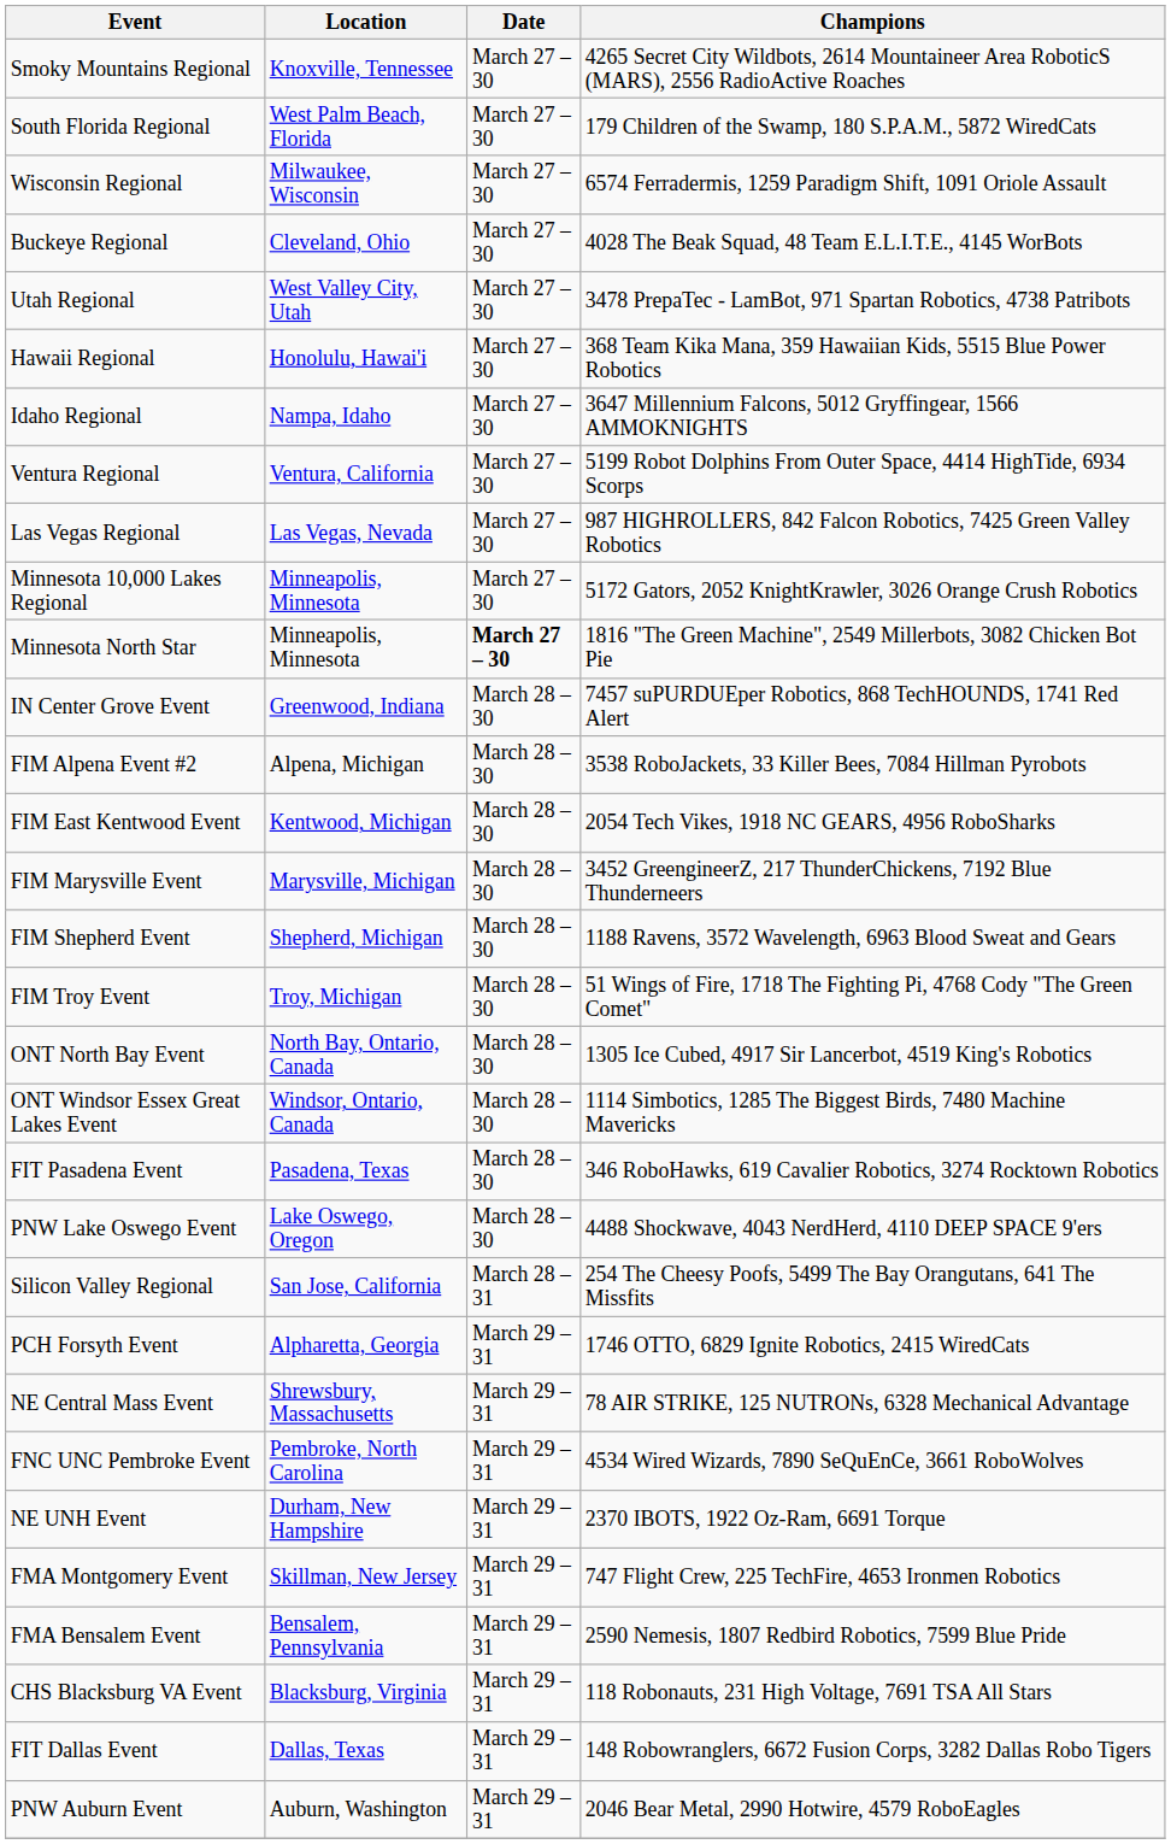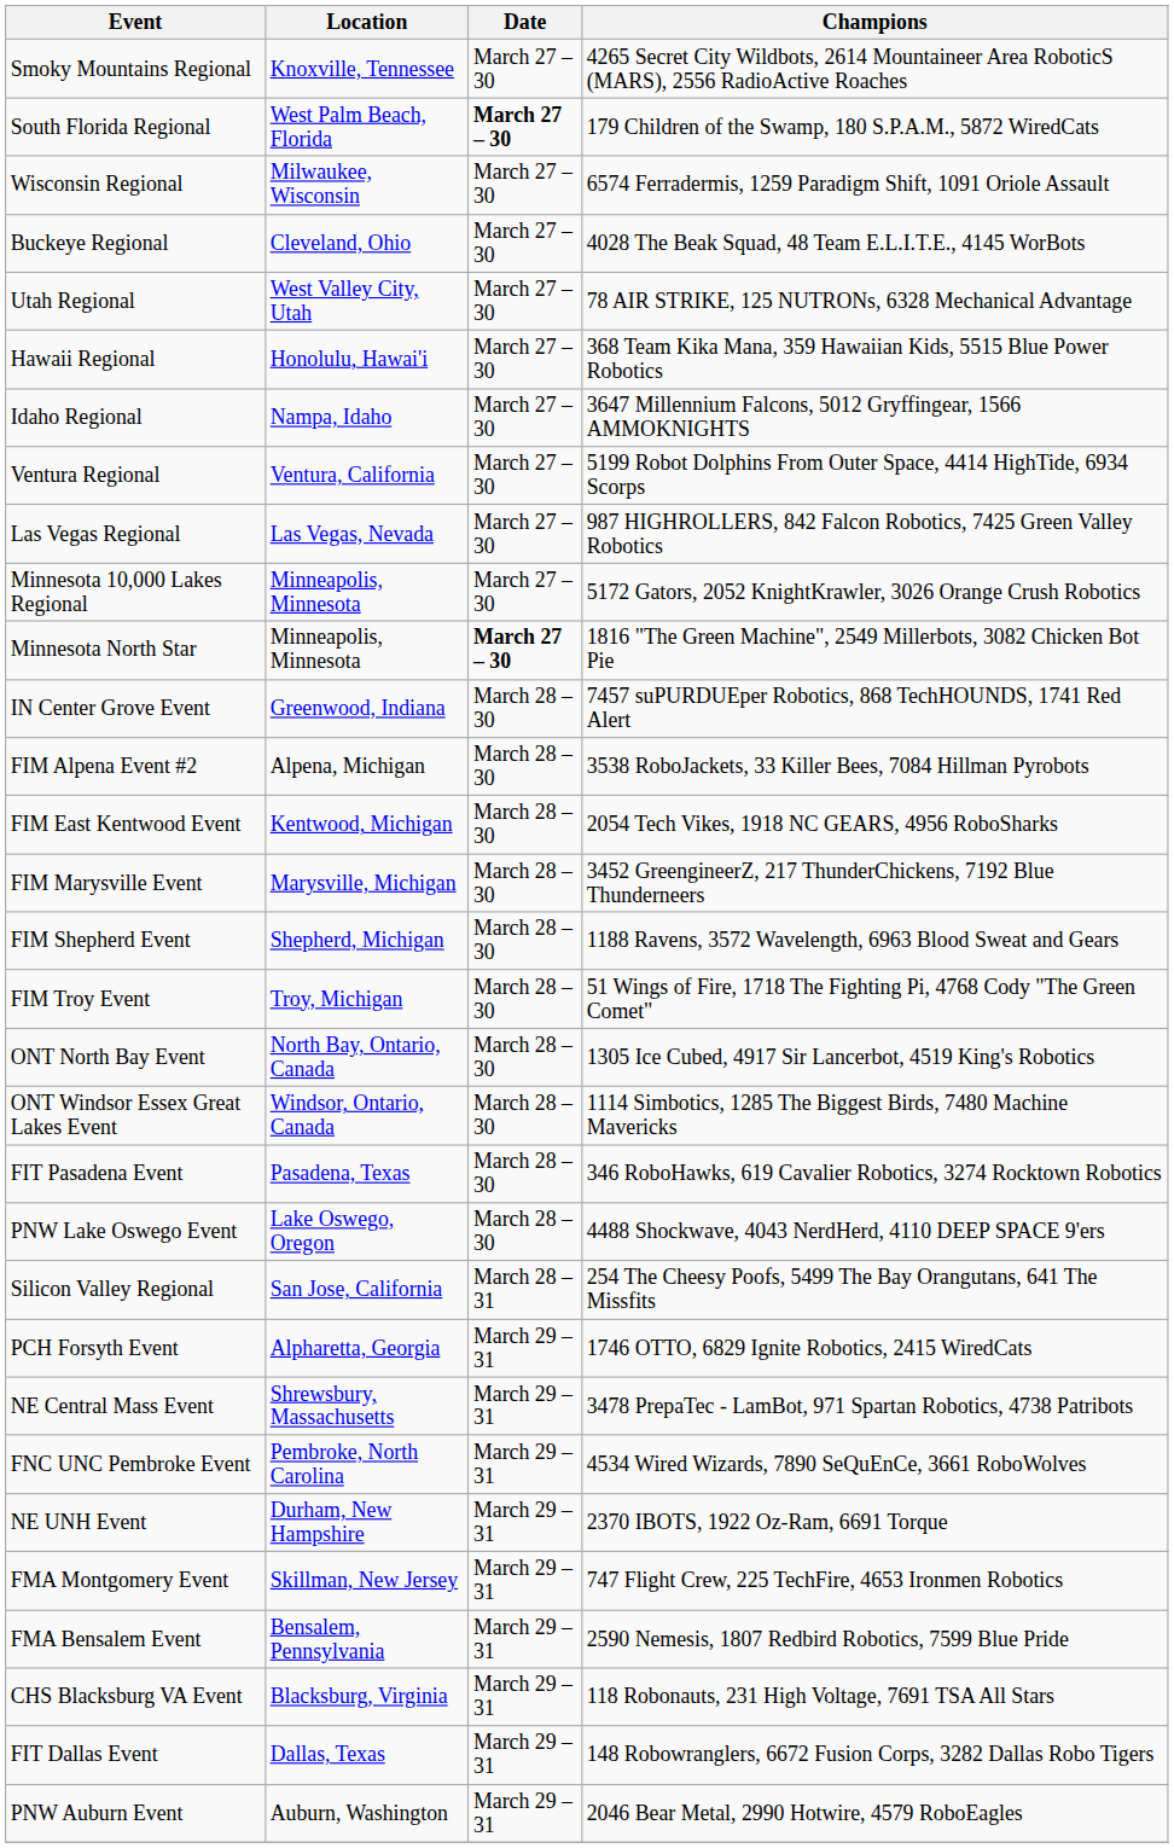 <table class="wikitable">
 <tr>
 <th>Event</th>
 <th>Location</th>
 <th>Date</th>
 <th>Champions</th>
 </tr>
 <tr>
 <td>Smoky Mountains Regional</td>
 <td><a href='#'>Knoxville, Tennessee</a></td>
 <td>March 27 – 30</td>
 <td>4265 Secret City Wildbots, 2614 Mountaineer Area RoboticS (MARS), 2556 RadioActive Roaches</td>
 </tr>
 <tr>
 <td>South Florida Regional</td>
 <td><a href='#'>West Palm Beach, Florida</a></td>
-<td>March 27 – 30</td>
+<td><strong>March 27 – 30</strong></td>
 <td>179 Children of the Swamp, 180 S.P.A.M., 5872 WiredCats</td>
 </tr>
 <tr>
 <td>Wisconsin Regional</td>
 <td><a href='#'>Milwaukee, Wisconsin</a></td>
 <td>March 27 – 30</td>
 <td>6574 Ferradermis, 1259 Paradigm Shift, 1091 Oriole Assault</td>
 </tr>
 <tr>
 <td>Buckeye Regional</td>
 <td><a href='#'>Cleveland, Ohio</a></td>
 <td>March 27 – 30</td>
 <td>4028 The Beak Squad, 48 Team E.L.I.T.E., 4145 WorBots</td>
 </tr>
 <tr>
 <td>Utah Regional</td>
 <td><a href='#'>West Valley City, Utah</a></td>
 <td>March 27 – 30</td>
-<td>3478 PrepaTec - LamBot, 971 Spartan Robotics, 4738 Patribots</td>
+<td>78 AIR STRIKE, 125 NUTRONs, 6328 Mechanical Advantage</td>
 </tr>
 <tr>
 <td>Hawaii Regional</td>
 <td><a href='#'>Honolulu, Hawai'i</a></td>
 <td>March 27 – 30</td>
 <td>368 Team Kika Mana, 359 Hawaiian Kids, 5515 Blue Power Robotics</td>
 </tr>
 <tr>
 <td>Idaho Regional</td>
 <td><a href='#'>Nampa, Idaho</a></td>
 <td>March 27 – 30</td>
 <td>3647 Millennium Falcons, 5012 Gryffingear, 1566 AMMOKNIGHTS</td>
 </tr>
 <tr>
 <td>Ventura Regional</td>
 <td><a href='#'>Ventura, California</a></td>
 <td>March 27 – 30</td>
 <td>5199 Robot Dolphins From Outer Space, 4414 HighTide, 6934 Scorps</td>
 </tr>
 <tr>
 <td>Las Vegas Regional</td>
 <td><a href='#'>Las Vegas, Nevada</a></td>
 <td>March 27 – 30</td>
 <td>987 HIGHROLLERS, 842 Falcon Robotics, 7425 Green Valley Robotics</td>
 </tr>
 <tr>
 <td>Minnesota 10,000 Lakes Regional</td>
 <td><a href='#'>Minneapolis, Minnesota</a></td>
 <td>March 27 – 30</td>
 <td>5172 Gators, 2052 KnightKrawler, 3026 Orange Crush Robotics</td>
 </tr>
 <tr>
 <td>Minnesota North Star</td>
 <td>Minneapolis, Minnesota</td>
 <td><strong>March 27 – 30</strong></td>
 <td>1816 "The Green Machine", 2549 Millerbots, 3082 Chicken Bot Pie</td>
 </tr>
 <tr>
 <td>IN Center Grove Event</td>
 <td><a href='#'>Greenwood, Indiana</a></td>
 <td>March 28 – 30</td>
 <td>7457 suPURDUEper Robotics, 868 TechHOUNDS, 1741 Red Alert</td>
 </tr>
 <tr>
 <td>FIM Alpena Event #2</td>
 <td>Alpena, Michigan</td>
 <td>March 28 – 30</td>
 <td>3538 RoboJackets, 33 Killer Bees, 7084 Hillman Pyrobots</td>
 </tr>
 <tr>
 <td>FIM East Kentwood Event</td>
 <td><a href='#'>Kentwood, Michigan</a></td>
 <td>March 28 – 30</td>
 <td>2054 Tech Vikes, 1918 NC GEARS, 4956 RoboSharks</td>
 </tr>
 <tr>
 <td>FIM Marysville Event</td>
 <td><a href='#'>Marysville, Michigan</a></td>
 <td>March 28 – 30</td>
 <td>3452 GreengineerZ, 217 ThunderChickens, 7192 Blue Thunderneers</td>
 </tr>
 <tr>
 <td>FIM Shepherd Event</td>
 <td><a href='#'>Shepherd, Michigan</a></td>
 <td>March 28 – 30</td>
 <td>1188 Ravens, 3572 Wavelength, 6963 Blood Sweat and Gears</td>
 </tr>
 <tr>
 <td>FIM Troy Event</td>
 <td><a href='#'>Troy, Michigan</a></td>
 <td>March 28 – 30</td>
 <td>51 Wings of Fire, 1718 The Fighting Pi, 4768 Cody "The Green Comet"</td>
 </tr>
 <tr>
 <td>ONT North Bay Event</td>
 <td><a href='#'>North Bay, Ontario, Canada</a></td>
 <td>March 28 – 30</td>
 <td>1305 Ice Cubed, 4917 Sir Lancerbot, 4519 King's Robotics</td>
 </tr>
 <tr>
 <td>ONT Windsor Essex Great Lakes Event</td>
 <td><a href='#'>Windsor, Ontario, Canada</a></td>
 <td>March 28 – 30</td>
 <td>1114 Simbotics, 1285 The Biggest Birds, 7480 Machine Mavericks</td>
 </tr>
 <tr>
 <td>FIT Pasadena Event</td>
 <td><a href='#'>Pasadena, Texas</a></td>
 <td>March 28 – 30</td>
 <td>346 RoboHawks, 619 Cavalier Robotics, 3274 Rocktown Robotics</td>
 </tr>
 <tr>
 <td>PNW Lake Oswego Event</td>
 <td><a href='#'>Lake Oswego, Oregon</a></td>
 <td>March 28 – 30</td>
 <td>4488 Shockwave, 4043 NerdHerd, 4110 DEEP SPACE 9'ers</td>
 </tr>
 <tr>
 <td>Silicon Valley Regional</td>
 <td><a href='#'>San Jose, California</a></td>
 <td>March 28 – 31</td>
 <td>254 The Cheesy Poofs, 5499 The Bay Orangutans, 641 The Missfits</td>
 </tr>
 <tr>
 <td>PCH Forsyth Event</td>
 <td><a href='#'>Alpharetta, Georgia</a></td>
 <td>March 29 – 31</td>
 <td>1746 OTTO, 6829 Ignite Robotics, 2415 WiredCats</td>
 </tr>
 <tr>
 <td>NE Central Mass Event</td>
 <td><a href='#'>Shrewsbury, Massachusetts</a></td>
 <td>March 29 – 31</td>
-<td>78 AIR STRIKE, 125 NUTRONs, 6328 Mechanical Advantage</td>
+<td>3478 PrepaTec - LamBot, 971 Spartan Robotics, 4738 Patribots</td>
 </tr>
 <tr>
 <td>FNC UNC Pembroke Event</td>
 <td><a href='#'>Pembroke, North Carolina</a></td>
 <td>March 29 – 31</td>
 <td>4534 Wired Wizards, 7890 SeQuEnCe, 3661 RoboWolves</td>
 </tr>
 <tr>
 <td>NE UNH Event</td>
 <td><a href='#'>Durham, New Hampshire</a></td>
 <td>March 29 – 31</td>
 <td>2370 IBOTS, 1922 Oz-Ram, 6691 Torque</td>
 </tr>
 <tr>
 <td>FMA Montgomery Event</td>
 <td><a href='#'>Skillman, New Jersey</a></td>
 <td>March 29 – 31</td>
 <td>747 Flight Crew, 225 TechFire, 4653 Ironmen Robotics</td>
 </tr>
 <tr>
 <td>FMA Bensalem Event</td>
 <td><a href='#'>Bensalem, Pennsylvania</a></td>
 <td>March 29 – 31</td>
 <td>2590 Nemesis, 1807 Redbird Robotics, 7599 Blue Pride</td>
 </tr>
 <tr>
 <td>CHS Blacksburg VA Event</td>
 <td><a href='#'>Blacksburg, Virginia</a></td>
 <td>March 29 – 31</td>
 <td>118 Robonauts, 231 High Voltage, 7691 TSA All Stars</td>
 </tr>
 <tr>
 <td>FIT Dallas Event</td>
 <td><a href='#'>Dallas, Texas</a></td>
 <td>March 29 – 31</td>
 <td>148 Robowranglers, 6672 Fusion Corps, 3282 Dallas Robo Tigers</td>
 </tr>
 <tr>
 <td>PNW Auburn Event</td>
 <td>Auburn, Washington</td>
 <td>March 29 – 31</td>
 <td>2046 Bear Metal, 2990 Hotwire, 4579 RoboEagles</td>
 </tr>
 <tr>
 </tr>
 </table>
